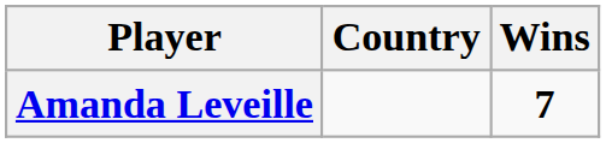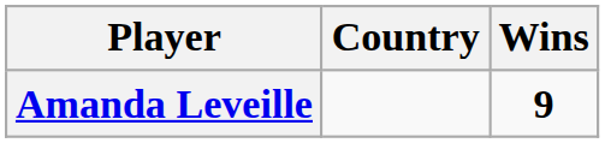 <table class="wikitable" style="text-align: center;">
 <tr>
 <th scope="col">Player</th>
 <th scope="col">Country</th>
 <th scope="col">Wins</th>
 </tr>
 <tr>
 <th scope="row" align="left"><a href='#'>Amanda Leveille</a></th>
 <td></td>
-<td><strong>7</strong></td>
+<td><strong>9</strong></td>
 </tr>
 </table>
